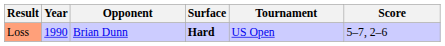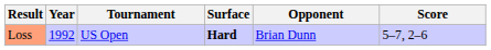 <table class="sortable wikitable">
 <tr>
 <th style="width:40px;">Result</th>
 <th style="width:30px;">Year</th>
+<th style="width:150px;">Tournament</th>
+<th style="width:50px;">Surface</th>
 <th style="width:150px;">Opponent</th>
-<th style="width:50px;">Surface</th>
-<th style="width:150px;">Tournament</th>
 <th style="width:125px;" class="unsortable">Score</th>
 </tr>
 <tr style="background:#ccccff;">
 <td style="background:#ffa07a;">Loss</td>
-<td><a href='#'>1990</a></td>
+<td><a href='#'>1992</a></td>
+<td><a href='#'>US Open</a></td>
+<td><strong>Hard</strong></td>
 <td> <a href='#'>Brian Dunn</a></td>
-<td><strong>Hard</strong></td>
-<td><a href='#'>US Open</a></td>
 <td>5–7, 2–6</td>
 </tr>
 </table>
